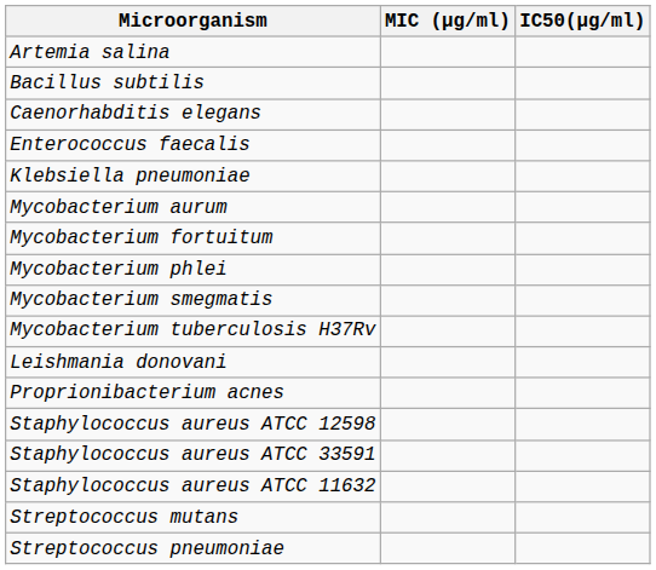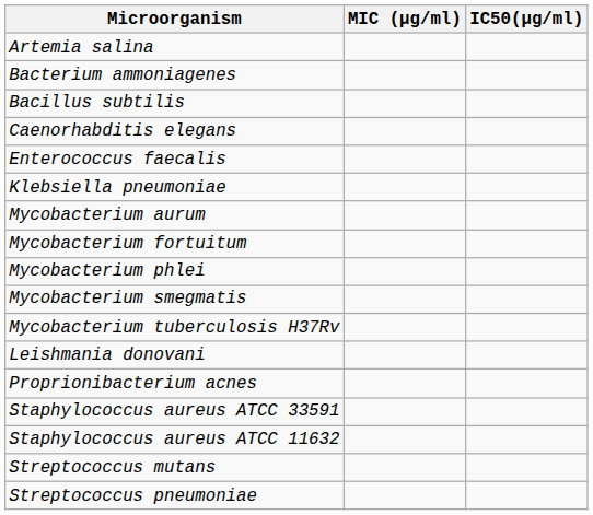 <table class="wikitable">
 <tr>
 <th>Microorganism</th>
 <th>MIC (μg/ml)</th>
 <th>IC50(μg/ml)</th>
 </tr>
 <tr>
 <td><em>Artemia salina</em></td>
+<td></td>
+<td></td>
+</tr>
+<tr>
+<td><em>Bacterium ammoniagenes</em></td>
 <td></td>
 <td></td>
 </tr>
 <tr>
 <td><em>Bacillus subtilis</em></td>
 <td></td>
 <td></td>
 </tr>
 <tr>
 <td><em>Caenorhabditis elegans</em></td>
 <td></td>
 <td></td>
 </tr>
 <tr>
 <td><em>Enterococcus faecalis</em></td>
 <td></td>
 <td></td>
 </tr>
 <tr>
 <td><em>Klebsiella pneumoniae</em></td>
 <td></td>
 <td></td>
 </tr>
 <tr>
 <td><em>Mycobacterium aurum</em></td>
 <td></td>
 <td></td>
 </tr>
 <tr>
 <td><em>Mycobacterium fortuitum</em></td>
 <td></td>
 <td></td>
 </tr>
 <tr>
 <td><em>Mycobacterium phlei</em></td>
 <td></td>
 <td></td>
 </tr>
 <tr>
 <td><em>Mycobacterium smegmatis</em></td>
 <td></td>
 <td></td>
 </tr>
 <tr>
 <td><em>Mycobacterium tuberculosis H37Rv</em></td>
 <td></td>
 <td></td>
 </tr>
 <tr>
 <td><em>Leishmania donovani</em></td>
 <td></td>
 <td></td>
 </tr>
 <tr>
 <td><em>Proprionibacterium acnes</em></td>
 <td></td>
 <td></td>
 </tr>
 <tr>
-<td><em>Staphylococcus aureus ATCC 12598</em></td>
-<td></td>
-<td></td>
-</tr>
-<tr>
 <td><em>Staphylococcus aureus ATCC 33591</em></td>
 <td></td>
 <td></td>
 </tr>
 <tr>
 <td><em>Staphylococcus aureus ATCC 11632</em></td>
 <td></td>
 <td></td>
 </tr>
 <tr>
 <td><em>Streptococcus mutans</em></td>
 <td></td>
 <td></td>
 </tr>
 <tr>
 <td><em>Streptococcus pneumoniae</em></td>
 <td></td>
 <td></td>
 </tr>
 </table>
